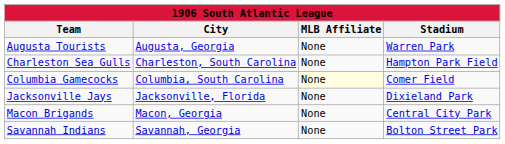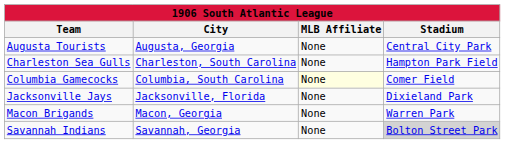 <table class="wikitable" style="width:auto">
 <tr>
 <td bgcolor="#DC143C" align="center" colspan="7"><strong><span>1906 South Atlantic League</span></strong></td>
 </tr>
 <tr>
 <th>Team</th>
 <th>City</th>
 <th>MLB Affiliate</th>
 <th>Stadium</th>
 </tr>
 <tr>
 <td><a href='#'>Augusta Tourists</a></td>
 <td><a href='#'>Augusta, Georgia</a></td>
 <td>None</td>
-<td><a href='#'>Warren Park</a></td>
+<td><a href='#'>Central City Park</a></td>
 </tr>
 <tr>
 <td><a href='#'>Charleston Sea Gulls</a></td>
 <td><a href='#'>Charleston, South Carolina</a></td>
 <td>None</td>
 <td><a href='#'>Hampton Park Field</a></td>
 </tr>
 <tr>
 <td><a href='#'>Columbia Gamecocks</a></td>
 <td><a href='#'>Columbia, South Carolina</a></td>
 <td style="background: lightyellow;">None</td>
 <td><a href='#'>Comer Field</a></td>
 </tr>
 <tr>
 <td><a href='#'>Jacksonville Jays</a></td>
 <td><a href='#'>Jacksonville, Florida</a></td>
 <td>None</td>
 <td><a href='#'>Dixieland Park</a></td>
 </tr>
 <tr>
 <td><a href='#'>Macon Brigands</a></td>
 <td><a href='#'>Macon, Georgia</a></td>
 <td>None</td>
-<td><a href='#'>Central City Park</a></td>
+<td><a href='#'>Warren Park</a></td>
 </tr>
 <tr>
 <td><a href='#'>Savannah Indians</a></td>
 <td><a href='#'>Savannah, Georgia</a></td>
 <td>None</td>
-<td><a href='#'>Bolton Street Park</a></td>
+<td style="background: lightgrey;"><a href='#'>Bolton Street Park</a></td>
 </tr>
 </table>
